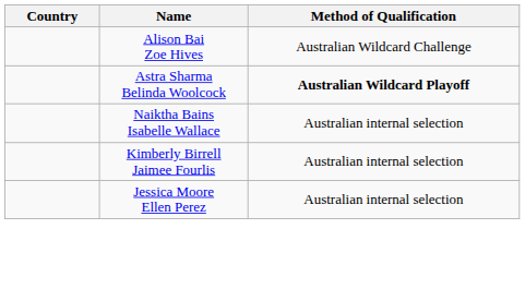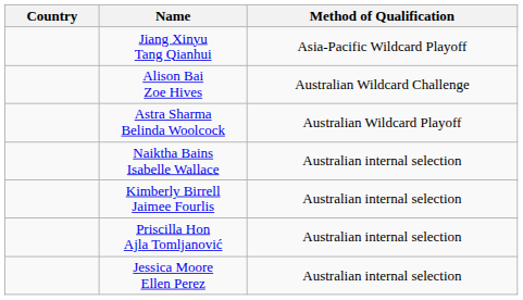 <table class="wikitable" style="text-align: center;">
 <tr>
 <th style="width:100px;">Country</th>
 <th width=160>Name</th>
 <th width=300>Method of Qualification</th>
+</tr>
+<tr>
+<td> <br> </td>
+<td><a href='#'>Jiang Xinyu</a><br><a href='#'>Tang Qianhui</a></td>
+<td>Asia-Pacific Wildcard Playoff</td>
 </tr>
 <tr>
 <td> <br> </td>
 <td><a href='#'>Alison Bai</a><br><a href='#'>Zoe Hives</a></td>
 <td>Australian Wildcard Challenge</td>
 </tr>
 <tr>
 <td> <br> </td>
 <td><a href='#'>Astra Sharma</a><br><a href='#'>Belinda Woolcock</a></td>
-<td><strong>Australian Wildcard Playoff</strong></td>
+<td>Australian Wildcard Playoff</td>
 </tr>
 <tr>
 <td> <br> </td>
 <td><a href='#'>Naiktha Bains</a><br><a href='#'>Isabelle Wallace</a></td>
 <td>Australian internal selection</td>
 </tr>
 <tr>
 <td> <br> </td>
 <td><a href='#'>Kimberly Birrell</a><br><a href='#'>Jaimee Fourlis</a></td>
 <td>Australian internal selection</td>
 </tr>
 <tr>
 <td> <br> </td>
+<td><a href='#'>Priscilla Hon</a><br><a href='#'>Ajla Tomljanović</a></td>
+<td>Australian internal selection</td>
+</tr>
+<tr>
+<td> <br> </td>
 <td><a href='#'>Jessica Moore</a><br><a href='#'>Ellen Perez</a></td>
 <td>Australian internal selection</td>
 </tr>
 </table>
